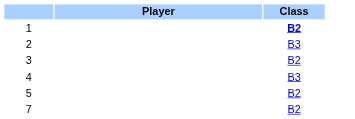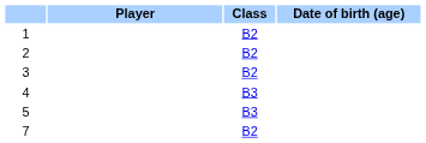 <table class="sortable" border="0" cellspacing="2" cellpadding="2">
 <tr style="background-color:#AAD0FF">
 <th width=8%></th>
 <th width=34%>Player</th>
 <th width=10%>Class</th>
+<th width=28%>Date of birth (age)</th>
 </tr>
 <tr>
 <td style="text-align: center;">1</td>
 <td></td>
-<td style="text-align: center;"><strong><a href='#'>B2</a></strong></td>
+<td style="text-align: center;"><a href='#'>B2</a></td>
+<td style="text-align: center;"></td>
 </tr>
 <tr>
 <td style="text-align: center;">2</td>
 <td></td>
-<td style="text-align: center;"><a href='#'>B3</a></td>
+<td style="text-align: center;"><a href='#'>B2</a></td>
+<td style="text-align: center;"></td>
 </tr>
 <tr>
 <td style="text-align: center;">3</td>
 <td></td>
 <td style="text-align: center;"><a href='#'>B2</a></td>
+<td style="text-align: center;"></td>
 </tr>
 <tr>
 <td style="text-align: center;">4</td>
 <td></td>
 <td style="text-align: center;"><a href='#'>B3</a></td>
+<td style="text-align: center;"></td>
 </tr>
 <tr>
 <td style="text-align: center;">5</td>
 <td></td>
-<td style="text-align: center;"><a href='#'>B2</a></td>
+<td style="text-align: center;"><a href='#'>B3</a></td>
+<td style="text-align: center;"></td>
 </tr>
 <tr>
 <td style="text-align: center;">7</td>
 <td></td>
 <td style="text-align: center;"><a href='#'>B2</a></td>
+<td style="text-align: center;"></td>
 </tr>
 </table>
